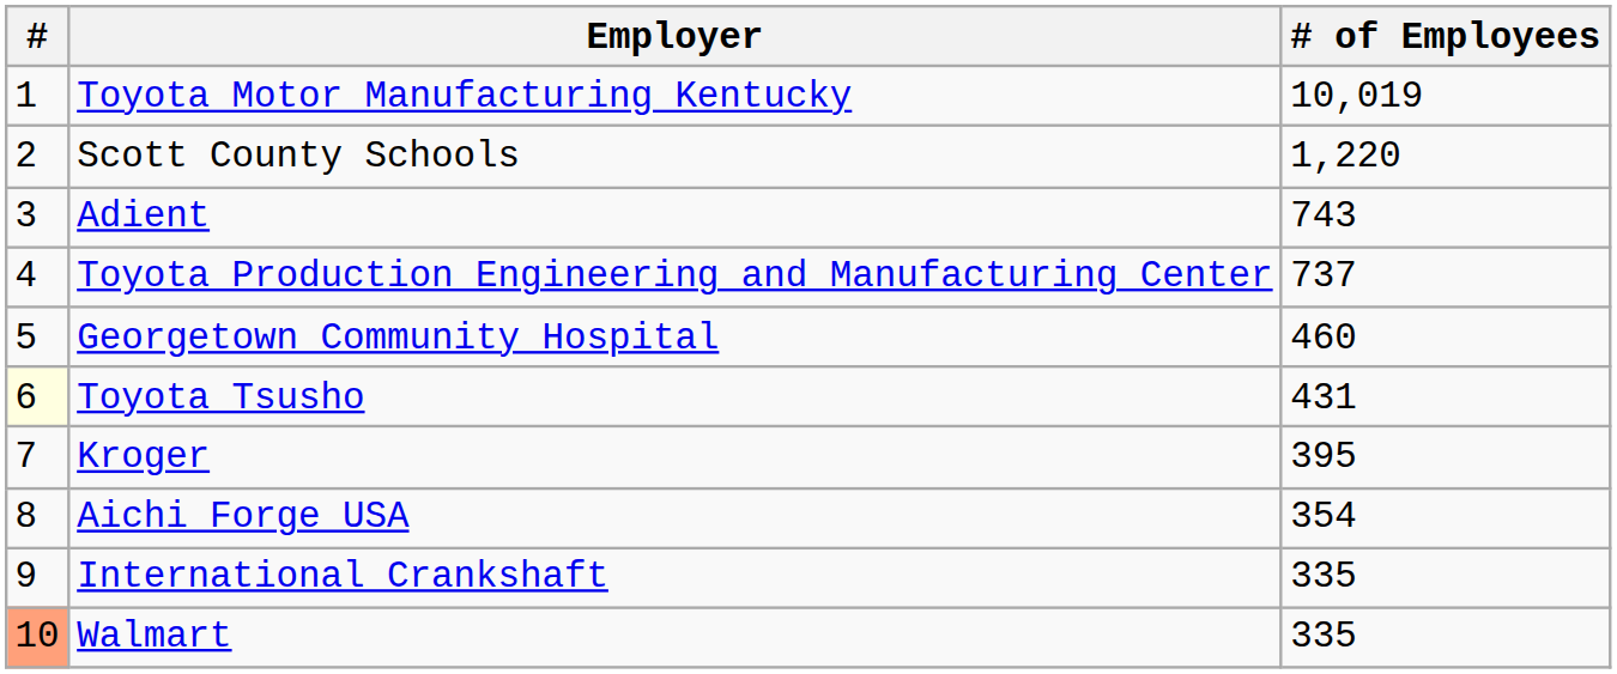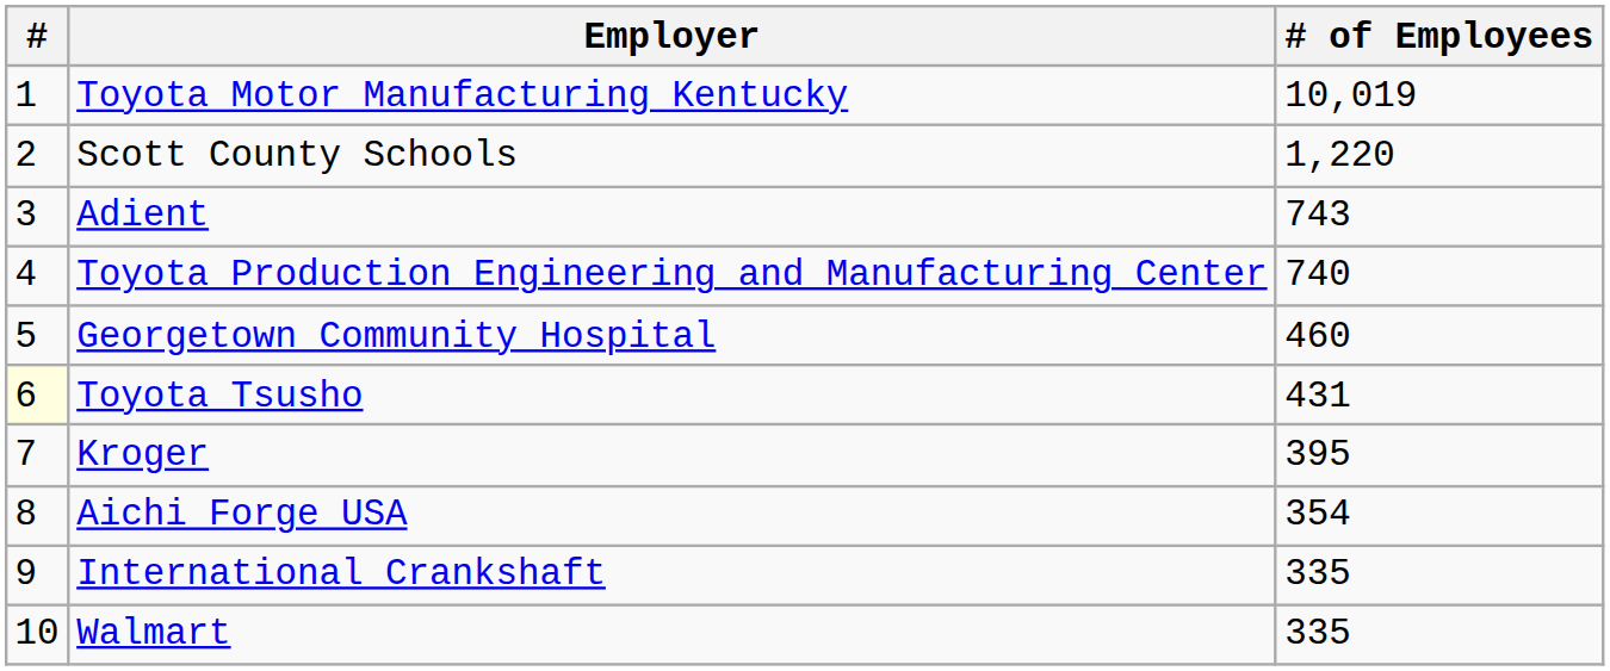 <table class="wikitable">
 <tr>
 <th>#</th>
 <th>Employer</th>
 <th># of Employees</th>
 </tr>
 <tr>
 <td>1</td>
 <td><a href='#'>Toyota Motor Manufacturing Kentucky</a></td>
 <td>10,019</td>
 </tr>
 <tr>
 <td>2</td>
 <td>Scott County Schools</td>
 <td>1,220</td>
 </tr>
 <tr>
 <td>3</td>
 <td><a href='#'>Adient</a></td>
 <td>743</td>
 </tr>
 <tr>
 <td>4</td>
 <td><a href='#'>Toyota Production Engineering and Manufacturing Center</a></td>
-<td>737</td>
+<td>740</td>
 </tr>
 <tr>
 <td>5</td>
 <td><a href='#'>Georgetown Community Hospital</a></td>
 <td>460</td>
 </tr>
 <tr>
 <td style="background: lightyellow;">6</td>
 <td><a href='#'>Toyota Tsusho</a></td>
 <td>431</td>
 </tr>
 <tr>
 <td>7</td>
 <td><a href='#'>Kroger</a></td>
 <td>395</td>
 </tr>
 <tr>
 <td>8</td>
 <td><a href='#'>Aichi Forge USA</a></td>
 <td>354</td>
 </tr>
 <tr>
 <td>9</td>
 <td><a href='#'>International Crankshaft</a></td>
 <td>335</td>
 </tr>
 <tr>
-<td style="background: lightsalmon;">10</td>
+<td>10</td>
 <td><a href='#'>Walmart</a></td>
 <td>335</td>
 </tr>
 </table>
